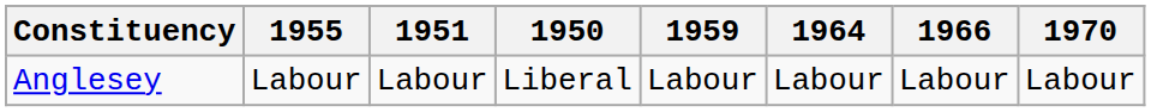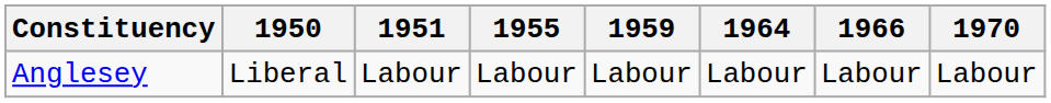 <table class="wikitable sortable">
 <tr>
 <th>Constituency</th>
+<th>1950</th>
+<th>1951</th>
 <th>1955</th>
-<th>1951</th>
-<th>1950</th>
 <th>1959</th>
 <th>1964</th>
 <th>1966</th>
 <th>1970</th>
 </tr>
 <tr>
 <td><a href='#'>Anglesey</a></td>
+<td bgcolor=>Liberal</td>
 <td bgcolor=>Labour</td>
 <td bgcolor=>Labour</td>
-<td bgcolor=>Liberal</td>
 <td bgcolor=>Labour</td>
 <td bgcolor=>Labour</td>
 <td bgcolor=>Labour</td>
 <td bgcolor=>Labour</td>
 </tr>
 </table>
